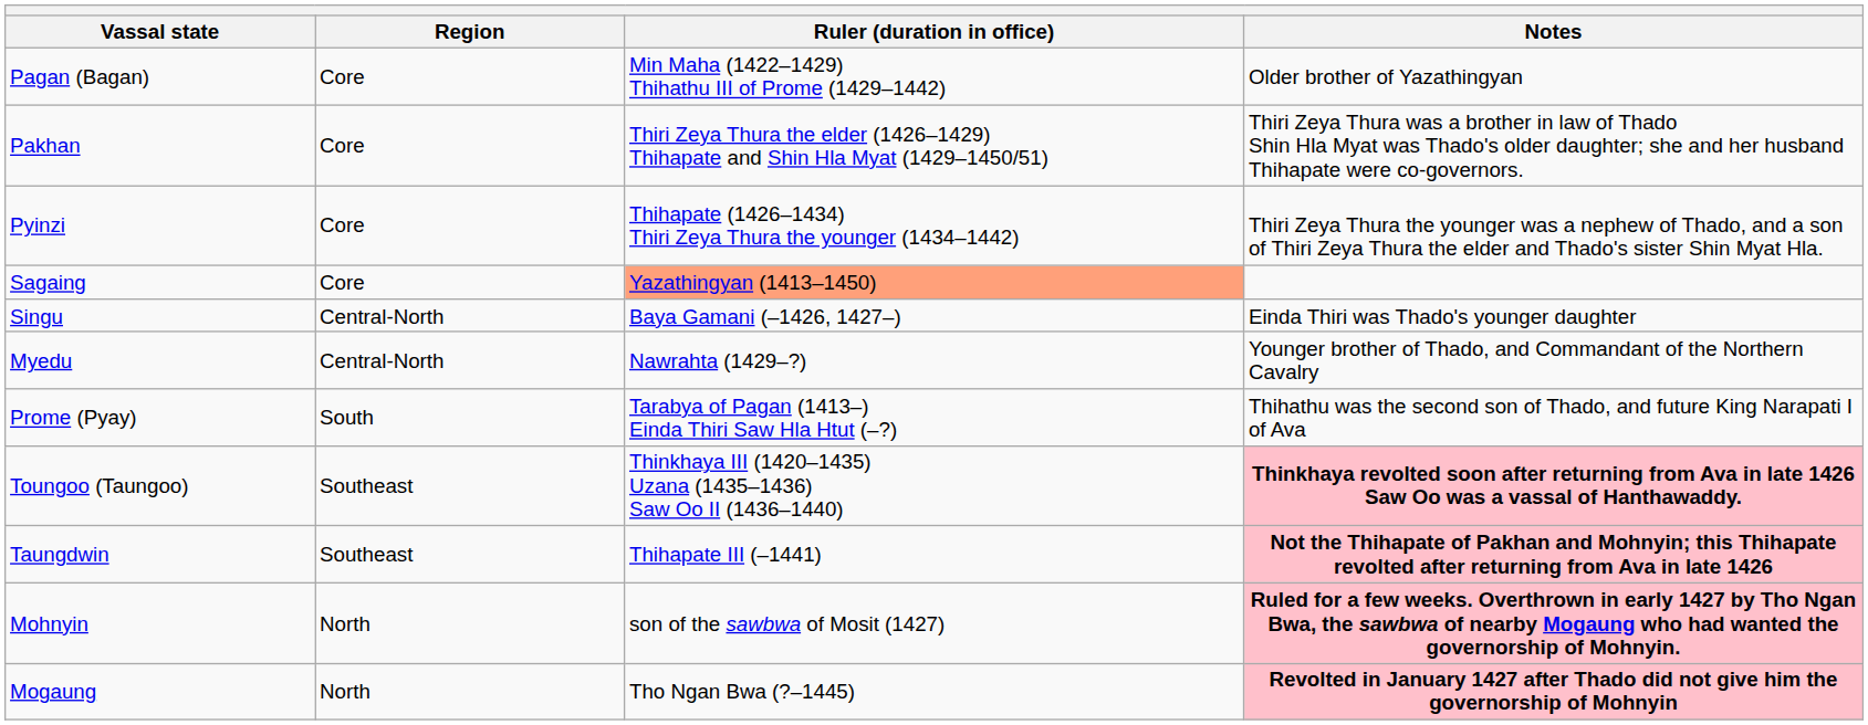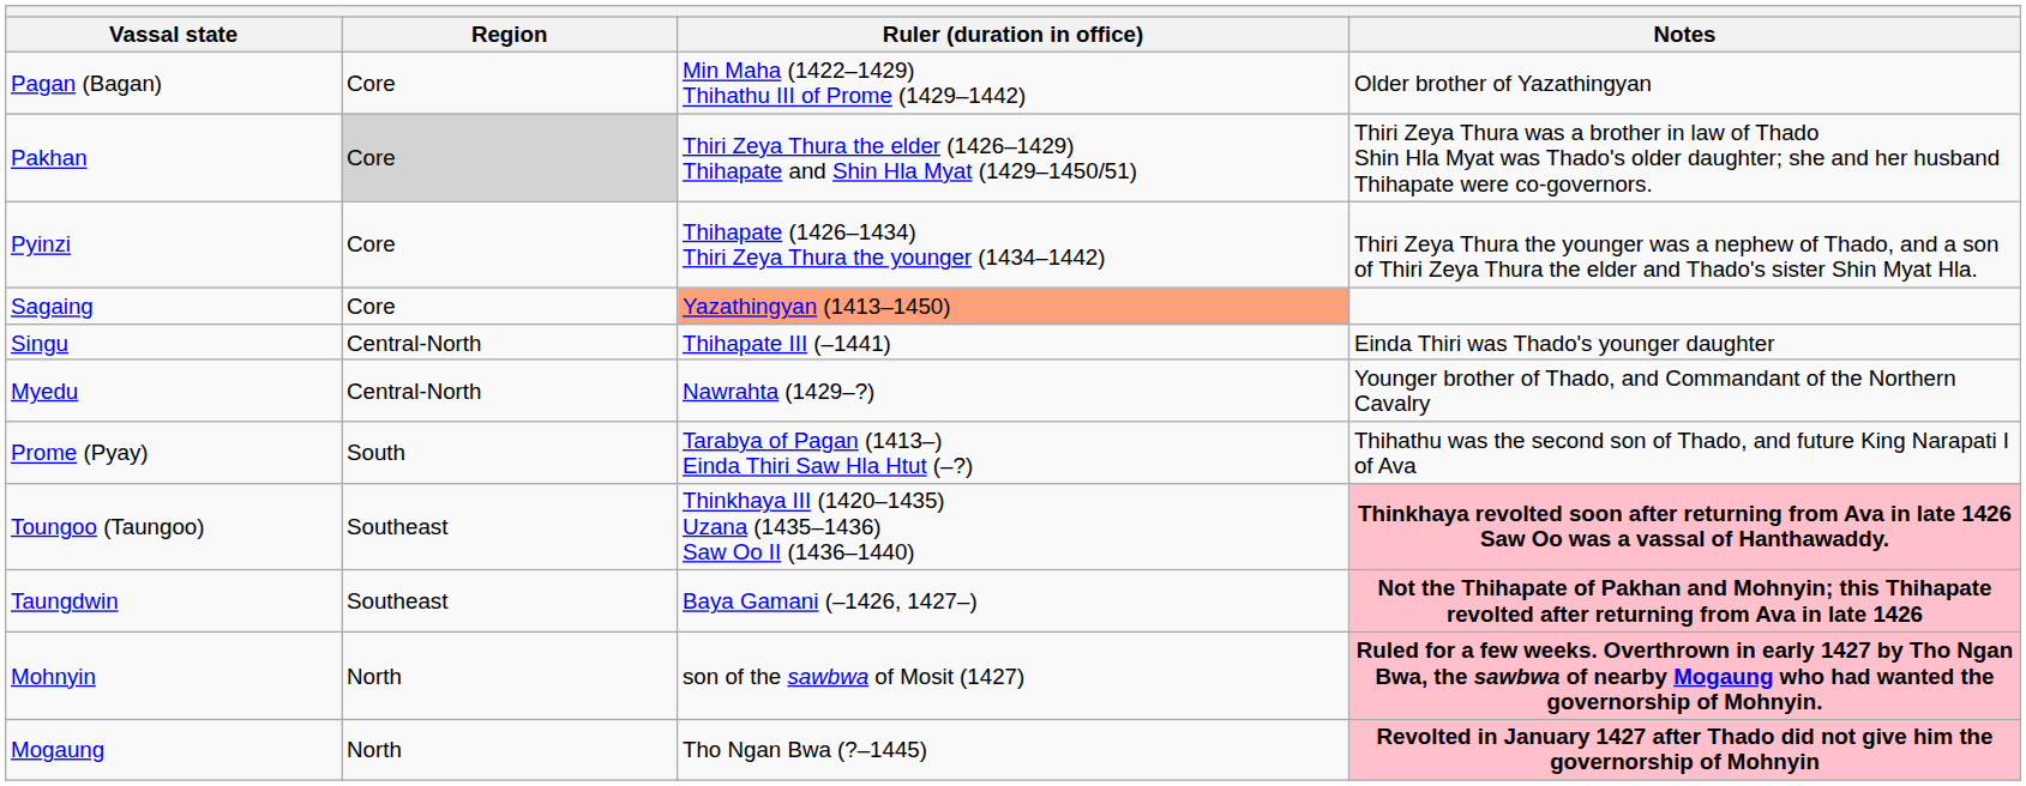 <table class="wikitable collapsible" style="min-width:60em; margin:0.3em auto; font-size:88%;">
 <tr>
 <th colspan=4></th>
 </tr>
 <tr>
 <th width="10%">Vassal state</th>
 <th width="10%">Region</th>
 <th width="20%">Ruler (duration in office)</th>
 <th width="20%">Notes</th>
 </tr>
 <tr>
 <td><a href='#'>Pagan</a> (Bagan)</td>
 <td>Core</td>
 <td><a href='#'>Min Maha</a> (1422–1429) <br> <a href='#'>Thihathu III of Prome</a> (1429–1442)</td>
 <td>Older brother of Yazathingyan</td>
 </tr>
 <tr>
 <td><a href='#'>Pakhan</a></td>
-<td>Core</td>
+<td style="background: lightgrey;">Core</td>
 <td><a href='#'>Thiri Zeya Thura the elder</a> (1426–1429) <br> <a href='#'>Thihapate</a> and <a href='#'>Shin Hla Myat</a> (1429–1450/51)</td>
 <td>Thiri Zeya Thura was a brother in law of Thado <br> Shin Hla Myat was Thado's older daughter; she and her husband Thihapate were co-governors.</td>
 </tr>
 <tr>
 <td><a href='#'>Pyinzi</a></td>
 <td>Core</td>
 <td><a href='#'>Thihapate</a> (1426–1434) <br> <a href='#'>Thiri Zeya Thura the younger</a> (1434–1442)</td>
 <td> <br> Thiri Zeya Thura the younger was a nephew of Thado, and a son of Thiri Zeya Thura the elder and Thado's sister Shin Myat Hla.</td>
 </tr>
 <tr>
 <td><a href='#'>Sagaing</a></td>
 <td>Core</td>
 <td style="background: lightsalmon;"><a href='#'>Yazathingyan</a> (1413–1450)</td>
 <td></td>
 </tr>
 <tr>
 <td><a href='#'>Singu</a></td>
 <td>Central-North</td>
-<td><a href='#'>Baya Gamani</a> (–1426, 1427–)</td>
+<td><a href='#'>Thihapate III</a> (–1441)</td>
 <td>Einda Thiri was Thado's younger daughter</td>
 </tr>
 <tr>
 <td><a href='#'>Myedu</a></td>
 <td>Central-North</td>
 <td><a href='#'>Nawrahta</a> (1429–?)</td>
 <td>Younger brother of Thado, and Commandant of the Northern Cavalry</td>
 </tr>
 <tr>
 <td><a href='#'>Prome</a> (Pyay)</td>
 <td>South</td>
 <td><a href='#'>Tarabya of Pagan</a> (1413–) <br> <a href='#'>Einda Thiri Saw Hla Htut</a> (–?)</td>
 <td>Thihathu was the second son of Thado, and future King Narapati I of Ava</td>
 </tr>
 <tr>
 <td><a href='#'>Toungoo</a> (Taungoo)</td>
 <td>Southeast</td>
 <td><a href='#'>Thinkhaya III</a> (1420–1435) <br> <a href='#'>Uzana</a> (1435–1436) <br> <a href='#'>Saw Oo II</a> (1436–1440)</td>
 <th align="left" style="background-color:#FFC0CB">Thinkhaya revolted soon after returning from Ava in late 1426 <br> Saw Oo was a vassal of Hanthawaddy.</th>
 </tr>
 <tr>
 <td><a href='#'>Taungdwin</a></td>
 <td>Southeast</td>
-<td><a href='#'>Thihapate III</a> (–1441)</td>
+<td><a href='#'>Baya Gamani</a> (–1426, 1427–)</td>
 <th align="left" style="background-color:#FFC0CB">Not the Thihapate of Pakhan and Mohnyin; this Thihapate revolted after returning from Ava in late 1426</th>
 </tr>
 <tr>
 <td><a href='#'>Mohnyin</a></td>
 <td>North</td>
 <td>son of the <em><a href='#'>sawbwa</a></em> of Mosit (1427)</td>
 <th align="left" style="background-color:#FFC0CB">Ruled for a few weeks. Overthrown in early 1427 by Tho Ngan Bwa, the <em>sawbwa</em> of nearby <a href='#'>Mogaung</a> who had wanted the governorship of Mohnyin.</th>
 </tr>
 <tr>
 <td><a href='#'>Mogaung</a></td>
 <td>North</td>
 <td>Tho Ngan Bwa (?–1445)</td>
 <th align="left" style="background-color:#FFC0CB">Revolted in January 1427 after Thado did not give him the governorship of Mohnyin</th>
 </tr>
 </table>
